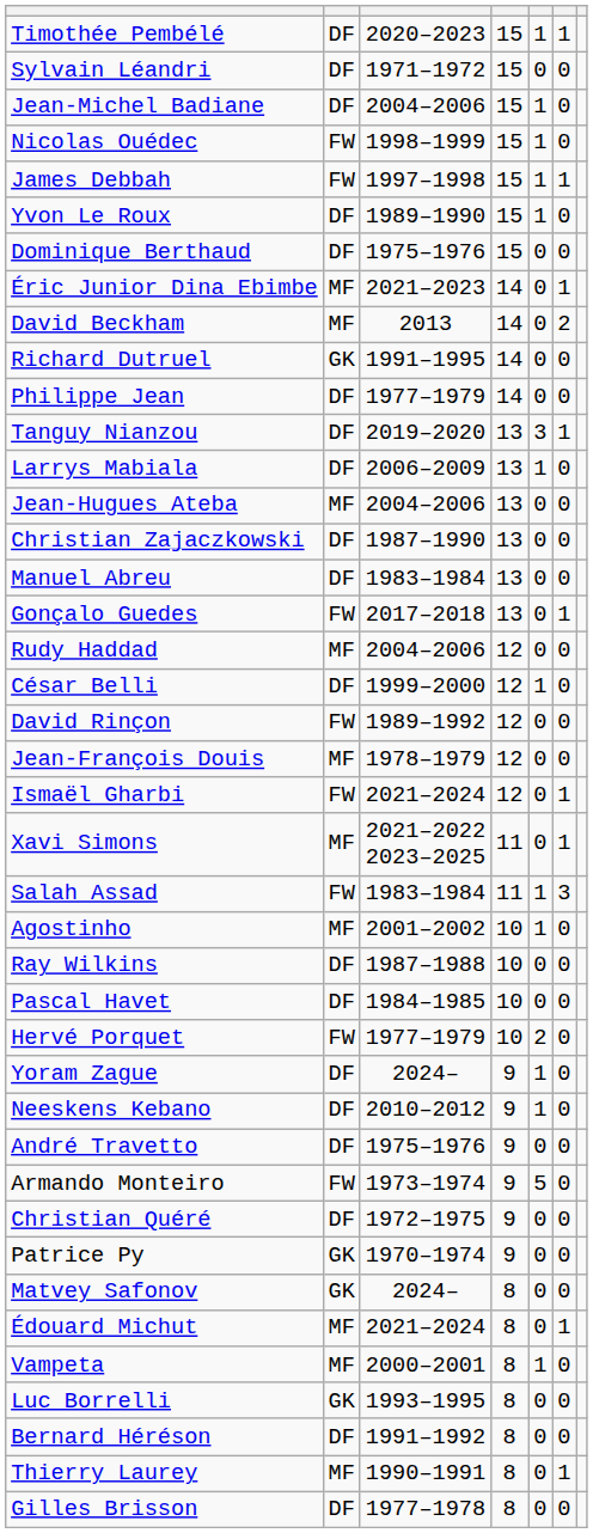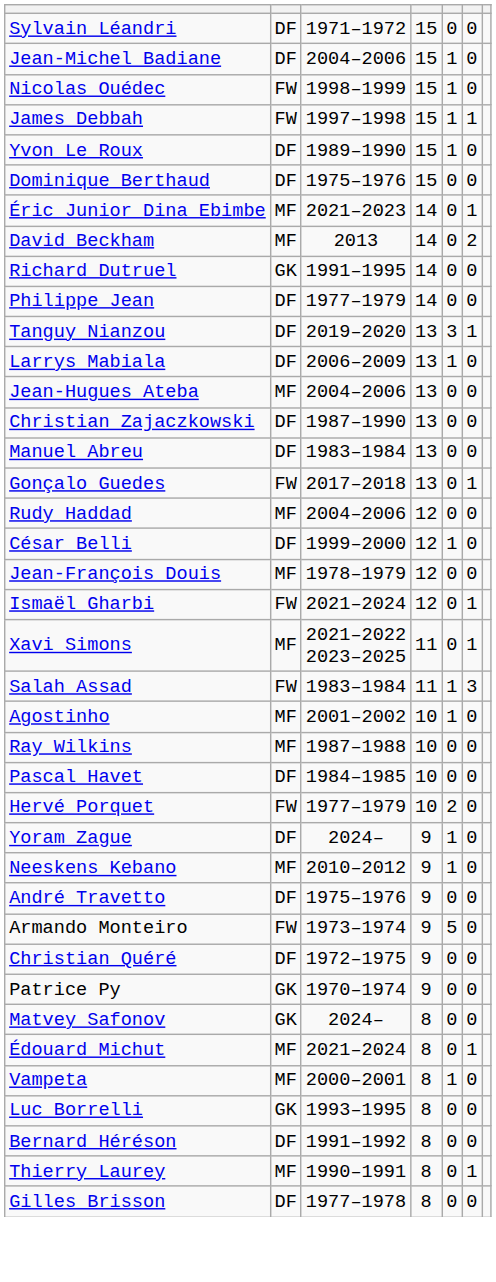 <table class="wikitable plainrowheaders sortable" style="text-align:center">
 <tr>
 <th></th>
 <th></th>
 <th></th>
 <th></th>
 <th></th>
 <th></th>
 <th></th>
-</tr>
-<tr>
-<td align="left"> <a href='#'>Timothée Pembélé</a></td>
-<td>DF</td>
-<td>2020–2023</td>
-<td>15</td>
-<td>1</td>
-<td>1</td>
-<td></td>
 </tr>
 <tr>
 <td align="left"> <a href='#'>Sylvain Léandri</a></td>
 <td>DF</td>
 <td>1971–1972</td>
 <td>15</td>
 <td>0</td>
 <td>0</td>
 <td></td>
 </tr>
 <tr>
 <td align="left"> <a href='#'>Jean-Michel Badiane</a></td>
 <td>DF</td>
 <td>2004–2006</td>
 <td>15</td>
 <td>1</td>
 <td>0</td>
 <td></td>
 </tr>
 <tr>
 <td align="left"> <a href='#'>Nicolas Ouédec</a></td>
 <td>FW</td>
 <td>1998–1999</td>
 <td>15</td>
 <td>1</td>
 <td>0</td>
 <td></td>
 </tr>
 <tr>
 <td align="left"> <a href='#'>James Debbah</a></td>
 <td>FW</td>
 <td>1997–1998</td>
 <td>15</td>
 <td>1</td>
 <td>1</td>
 <td></td>
 </tr>
 <tr>
 <td align="left"> <a href='#'>Yvon Le Roux</a></td>
 <td>DF</td>
 <td>1989–1990</td>
 <td>15</td>
 <td>1</td>
 <td>0</td>
 <td></td>
 </tr>
 <tr>
 <td align="left"> <a href='#'>Dominique Berthaud</a></td>
 <td>DF</td>
 <td>1975–1976</td>
 <td>15</td>
 <td>0</td>
 <td>0</td>
 <td></td>
 </tr>
 <tr>
 <td align="left"> <a href='#'>Éric Junior Dina Ebimbe</a></td>
 <td>MF</td>
 <td>2021–2023</td>
 <td>14</td>
 <td>0</td>
 <td>1</td>
 <td></td>
 </tr>
 <tr>
 <td align="left"> <a href='#'>David Beckham</a></td>
 <td>MF</td>
 <td>2013</td>
 <td>14</td>
 <td>0</td>
 <td>2</td>
 <td></td>
 </tr>
 <tr>
 <td align="left"> <a href='#'>Richard Dutruel</a></td>
 <td>GK</td>
 <td>1991–1995</td>
 <td>14</td>
 <td>0</td>
 <td>0</td>
 <td></td>
 </tr>
 <tr>
 <td align="left"> <a href='#'>Philippe Jean</a></td>
 <td>DF</td>
 <td>1977–1979</td>
 <td>14</td>
 <td>0</td>
 <td>0</td>
 <td></td>
 </tr>
 <tr>
 <td align="left"> <a href='#'>Tanguy Nianzou</a></td>
 <td>DF</td>
 <td>2019–2020</td>
 <td>13</td>
 <td>3</td>
 <td>1</td>
 <td></td>
 </tr>
 <tr>
 <td align="left"> <a href='#'>Larrys Mabiala</a></td>
 <td>DF</td>
 <td>2006–2009</td>
 <td>13</td>
 <td>1</td>
 <td>0</td>
 <td></td>
 </tr>
 <tr>
 <td align="left"> <a href='#'>Jean-Hugues Ateba</a></td>
 <td>MF</td>
 <td>2004–2006</td>
 <td>13</td>
 <td>0</td>
 <td>0</td>
 <td></td>
 </tr>
 <tr>
 <td align="left"> <a href='#'>Christian Zajaczkowski</a></td>
 <td>DF</td>
 <td>1987–1990</td>
 <td>13</td>
 <td>0</td>
 <td>0</td>
 <td></td>
 </tr>
 <tr>
 <td align="left"> <a href='#'>Manuel Abreu</a></td>
 <td>DF</td>
 <td>1983–1984</td>
 <td>13</td>
 <td>0</td>
 <td>0</td>
 <td></td>
 </tr>
 <tr>
 <td align="left"> <a href='#'>Gonçalo Guedes</a></td>
 <td>FW</td>
 <td>2017–2018</td>
 <td>13</td>
 <td>0</td>
 <td>1</td>
 <td></td>
 </tr>
 <tr>
 <td align="left"> <a href='#'>Rudy Haddad</a></td>
 <td>MF</td>
 <td>2004–2006</td>
 <td>12</td>
 <td>0</td>
 <td>0</td>
 <td></td>
 </tr>
 <tr>
 <td align="left"> <a href='#'>César Belli</a></td>
 <td>DF</td>
 <td>1999–2000</td>
 <td>12</td>
 <td>1</td>
 <td>0</td>
 <td></td>
 </tr>
 <tr>
-<td align="left"> <a href='#'>David Rinçon</a></td>
-<td>FW</td>
-<td>1989–1992</td>
-<td>12</td>
-<td>0</td>
-<td>0</td>
-<td></td>
-</tr>
-<tr>
 <td align="left"> <a href='#'>Jean-François Douis</a></td>
 <td>MF</td>
 <td>1978–1979</td>
 <td>12</td>
 <td>0</td>
 <td>0</td>
 <td></td>
 </tr>
 <tr>
 <td align="left"> <a href='#'>Ismaël Gharbi</a></td>
 <td>FW</td>
 <td>2021–2024</td>
 <td>12</td>
 <td>0</td>
 <td>1</td>
 <td></td>
 </tr>
 <tr>
 <td align="left"> <a href='#'>Xavi Simons</a></td>
 <td>MF</td>
 <td>2021–2022<br>2023–2025</td>
 <td>11</td>
 <td>0</td>
 <td>1</td>
 <td></td>
 </tr>
 <tr>
 <td align="left"> <a href='#'>Salah Assad</a></td>
 <td>FW</td>
 <td>1983–1984</td>
 <td>11</td>
 <td>1</td>
 <td>3</td>
 <td></td>
 </tr>
 <tr>
 <td align="left"> <a href='#'>Agostinho</a></td>
 <td>MF</td>
 <td>2001–2002</td>
 <td>10</td>
 <td>1</td>
 <td>0</td>
 <td></td>
 </tr>
 <tr>
 <td align="left"> <a href='#'>Ray Wilkins</a></td>
-<td>DF</td>
+<td>MF</td>
 <td>1987–1988</td>
 <td>10</td>
 <td>0</td>
 <td>0</td>
 <td></td>
 </tr>
 <tr>
 <td align="left"> <a href='#'>Pascal Havet</a></td>
 <td>DF</td>
 <td>1984–1985</td>
 <td>10</td>
 <td>0</td>
 <td>0</td>
 <td></td>
 </tr>
 <tr>
 <td align="left"> <a href='#'>Hervé Porquet</a></td>
 <td>FW</td>
 <td>1977–1979</td>
 <td>10</td>
 <td>2</td>
 <td>0</td>
 <td></td>
 </tr>
 <tr>
 <td align="left"> <a href='#'>Yoram Zague</a></td>
 <td>DF</td>
 <td>2024–</td>
 <td>9</td>
 <td>1</td>
 <td>0</td>
 <td></td>
 </tr>
 <tr>
 <td align="left"> <a href='#'>Neeskens Kebano</a></td>
-<td>DF</td>
+<td>MF</td>
 <td>2010–2012</td>
 <td>9</td>
 <td>1</td>
 <td>0</td>
 <td></td>
 </tr>
 <tr>
 <td align="left"> <a href='#'>André Travetto</a></td>
 <td>DF</td>
 <td>1975–1976</td>
 <td>9</td>
 <td>0</td>
 <td>0</td>
 <td></td>
 </tr>
 <tr>
 <td align="left"> Armando Monteiro</td>
 <td>FW</td>
 <td>1973–1974</td>
 <td>9</td>
 <td>5</td>
 <td>0</td>
 <td></td>
 </tr>
 <tr>
 <td align="left"> <a href='#'>Christian Quéré</a></td>
 <td>DF</td>
 <td>1972–1975</td>
 <td>9</td>
 <td>0</td>
 <td>0</td>
 <td></td>
 </tr>
 <tr>
 <td align="left"> Patrice Py</td>
 <td>GK</td>
 <td>1970–1974</td>
 <td>9</td>
 <td>0</td>
 <td>0</td>
 <td></td>
 </tr>
 <tr>
 <td align="left"> <a href='#'>Matvey Safonov</a></td>
 <td>GK</td>
 <td>2024–</td>
 <td>8</td>
 <td>0</td>
 <td>0</td>
 <td></td>
 </tr>
 <tr>
 <td align="left"> <a href='#'>Édouard Michut</a></td>
 <td>MF</td>
 <td>2021–2024</td>
 <td>8</td>
 <td>0</td>
 <td>1</td>
 <td></td>
 </tr>
 <tr>
 <td align="left"> <a href='#'>Vampeta</a></td>
 <td>MF</td>
 <td>2000–2001</td>
 <td>8</td>
 <td>1</td>
 <td>0</td>
 <td></td>
 </tr>
 <tr>
 <td align="left"> <a href='#'>Luc Borrelli</a></td>
 <td>GK</td>
 <td>1993–1995</td>
 <td>8</td>
 <td>0</td>
 <td>0</td>
 <td></td>
 </tr>
 <tr>
 <td align="left"> <a href='#'>Bernard Héréson</a></td>
 <td>DF</td>
 <td>1991–1992</td>
 <td>8</td>
 <td>0</td>
 <td>0</td>
 <td></td>
 </tr>
 <tr>
 <td align="left"> <a href='#'>Thierry Laurey</a></td>
 <td>MF</td>
 <td>1990–1991</td>
 <td>8</td>
 <td>0</td>
 <td>1</td>
 <td></td>
 </tr>
 <tr>
 <td align="left"> <a href='#'>Gilles Brisson</a></td>
 <td>DF</td>
 <td>1977–1978</td>
 <td>8</td>
 <td>0</td>
 <td>0</td>
 <td></td>
 </tr>
 </table>
